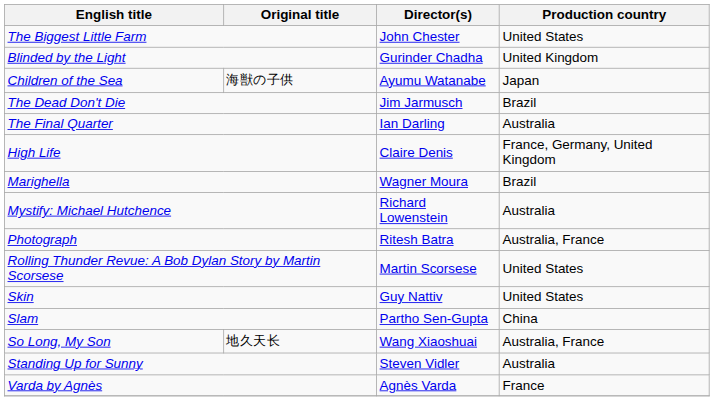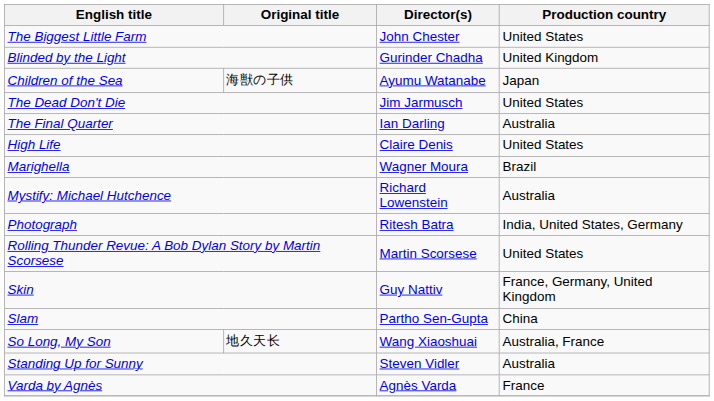 <table class="wikitable" style="width:95%; margin-bottom:2px">
 <tr>
 <th>English title</th>
 <th>Original title</th>
 <th>Director(s)</th>
 <th>Production country</th>
 </tr>
 <tr>
 <td colspan="2"><em><a href='#'>The Biggest Little Farm</a></em></td>
 <td><a href='#'>John Chester</a></td>
 <td>United States</td>
 </tr>
 <tr>
 <td colspan="2"><em><a href='#'>Blinded by the Light</a></em></td>
 <td><a href='#'>Gurinder Chadha</a></td>
 <td>United Kingdom</td>
 </tr>
 <tr>
 <td><em><a href='#'>Children of the Sea</a></em></td>
 <td>海獣の子供</td>
 <td><a href='#'>Ayumu Watanabe</a></td>
 <td>Japan</td>
 </tr>
 <tr>
 <td colspan="2"><em><a href='#'>The Dead Don't Die</a></em></td>
 <td><a href='#'>Jim Jarmusch</a></td>
-<td>Brazil</td>
+<td>United States</td>
 </tr>
 <tr>
 <td colspan="2"><em><a href='#'>The Final Quarter</a></em></td>
 <td><a href='#'>Ian Darling</a></td>
 <td>Australia</td>
 </tr>
 <tr>
 <td colspan="2"><em><a href='#'>High Life</a></em></td>
 <td><a href='#'>Claire Denis</a></td>
-<td>France, Germany, United Kingdom</td>
+<td>United States</td>
 </tr>
 <tr>
 <td colspan="2"><em><a href='#'>Marighella</a></em></td>
 <td><a href='#'>Wagner Moura</a></td>
 <td>Brazil</td>
 </tr>
 <tr>
 <td colspan="2"><em><a href='#'>Mystify: Michael Hutchence</a></em></td>
 <td><a href='#'>Richard Lowenstein</a></td>
 <td>Australia</td>
 </tr>
 <tr>
 <td colspan="2"><em><a href='#'>Photograph</a></em></td>
 <td><a href='#'>Ritesh Batra</a></td>
-<td>Australia, France</td>
+<td>India, United States, Germany</td>
 </tr>
 <tr>
 <td colspan="2"><em><a href='#'>Rolling Thunder Revue: A Bob Dylan Story by Martin Scorsese</a></em></td>
 <td><a href='#'>Martin Scorsese</a></td>
 <td>United States</td>
 </tr>
 <tr>
 <td colspan="2"><em><a href='#'>Skin</a></em></td>
 <td><a href='#'>Guy Nattiv</a></td>
-<td>United States</td>
+<td>France, Germany, United Kingdom</td>
 </tr>
 <tr>
 <td colspan="2"><em><a href='#'>Slam</a></em></td>
 <td><a href='#'>Partho Sen-Gupta</a></td>
 <td>China</td>
 </tr>
 <tr>
 <td><em><a href='#'>So Long, My Son</a></em></td>
 <td>地久天长</td>
 <td><a href='#'>Wang Xiaoshuai</a></td>
 <td>Australia, France</td>
 </tr>
 <tr>
 <td colspan="2"><em><a href='#'>Standing Up for Sunny</a></em></td>
 <td><a href='#'>Steven Vidler</a></td>
 <td>Australia</td>
 </tr>
 <tr>
 <td colspan="2"><em><a href='#'>Varda by Agnès</a></em></td>
 <td><a href='#'>Agnès Varda</a></td>
 <td>France</td>
 </tr>
 <tr>
 </tr>
 </table>
